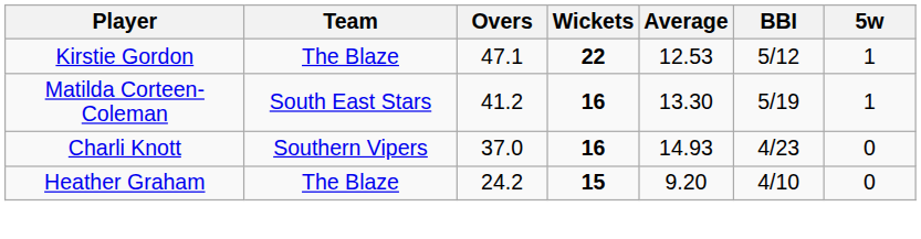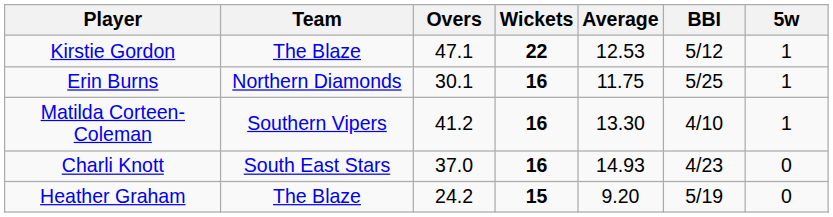 <table class="wikitable" style="text-align:center">
 <tr>
 <th width=170>Player</th>
 <th width=150>Team</th>
 <th width=60>Overs</th>
 <th width=60>Wickets</th>
 <th width=60>Average</th>
 <th width=60>BBI</th>
 <th width=60>5w</th>
 </tr>
 <tr>
 <td><a href='#'>Kirstie Gordon</a></td>
 <td><a href='#'>The Blaze</a></td>
 <td>47.1</td>
 <td><strong>22</strong></td>
 <td>12.53</td>
 <td>5/12</td>
 <td>1</td>
 </tr>
 <tr>
+<td><a href='#'>Erin Burns</a></td>
+<td><a href='#'>Northern Diamonds</a></td>
+<td>30.1</td>
+<td><strong>16</strong></td>
+<td>11.75</td>
+<td>5/25</td>
+<td>1</td>
+</tr>
+<tr>
 <td><a href='#'>Matilda Corteen-Coleman</a></td>
-<td><a href='#'>South East Stars</a></td>
+<td><a href='#'>Southern Vipers</a></td>
 <td>41.2</td>
 <td><strong>16</strong></td>
 <td>13.30</td>
-<td>5/19</td>
+<td>4/10</td>
 <td>1</td>
 </tr>
 <tr>
 <td><a href='#'>Charli Knott</a></td>
-<td><a href='#'>Southern Vipers</a></td>
+<td><a href='#'>South East Stars</a></td>
 <td>37.0</td>
 <td><strong>16</strong></td>
 <td>14.93</td>
 <td>4/23</td>
 <td>0</td>
 </tr>
 <tr>
 <td><a href='#'>Heather Graham</a></td>
 <td><a href='#'>The Blaze</a></td>
 <td>24.2</td>
 <td><strong>15</strong></td>
 <td>9.20</td>
-<td>4/10</td>
+<td>5/19</td>
 <td>0</td>
 </tr>
 </table>
